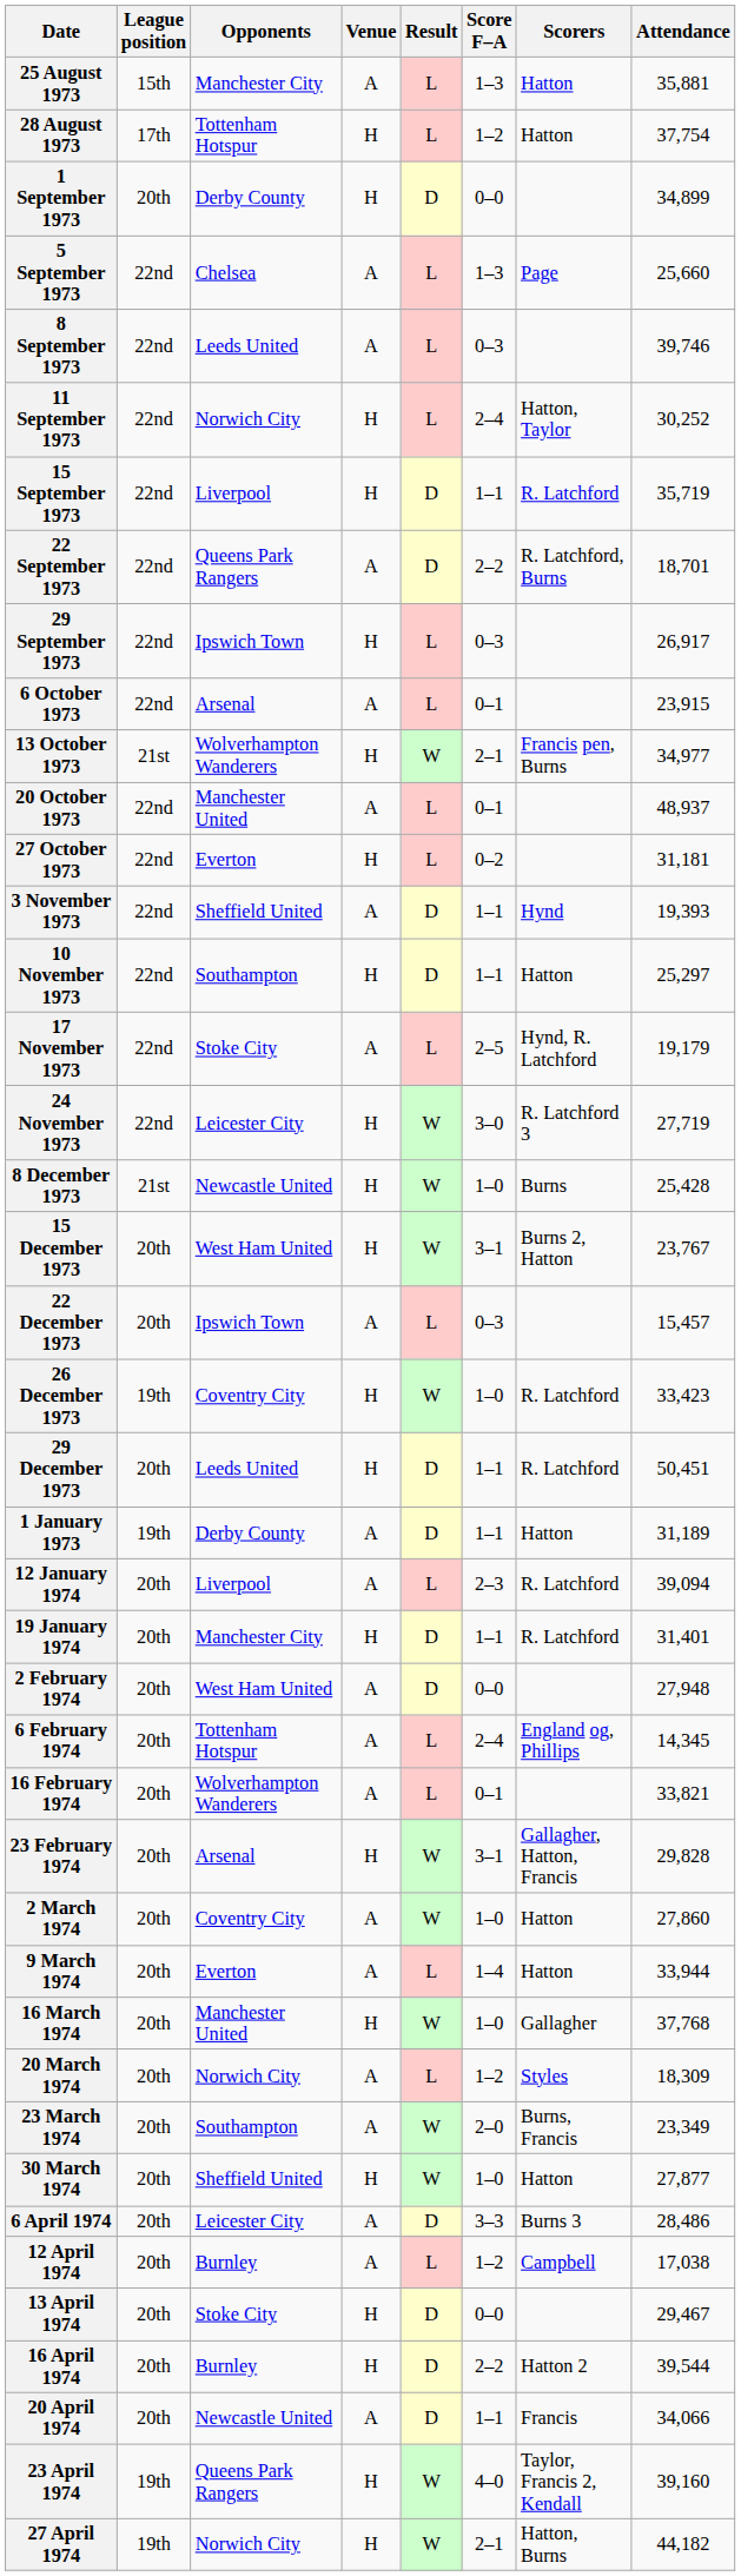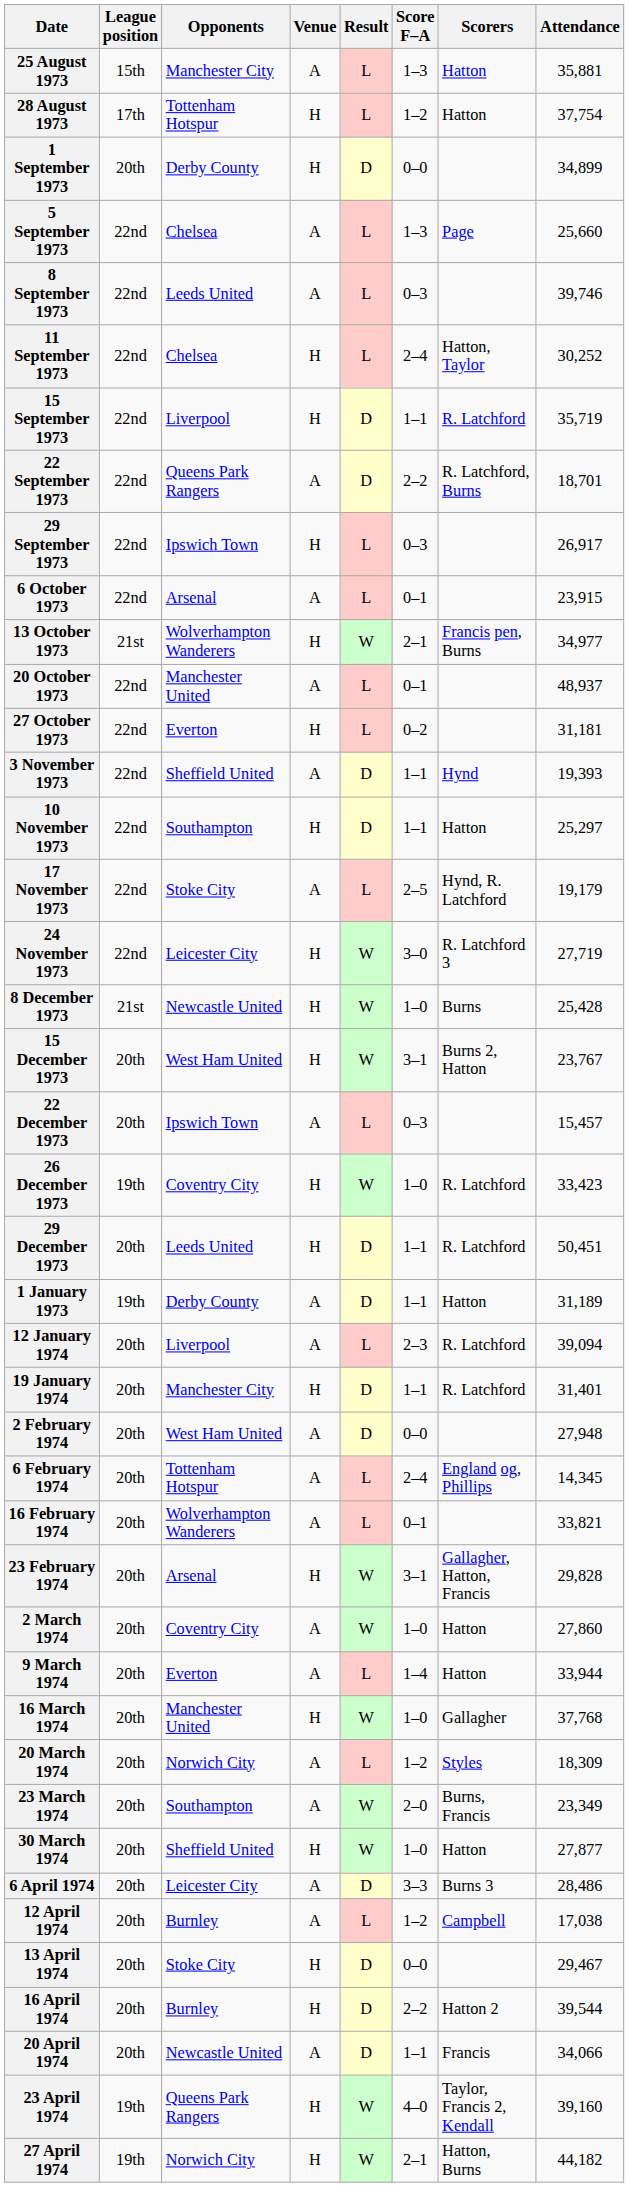 <table class="wikitable plainrowheaders" style="text-align:center">
 <tr>
 <th scope="col">Date</th>
 <th scope="col">League<br>position</th>
 <th scope="col">Opponents</th>
 <th scope="col">Venue</th>
 <th scope="col">Result</th>
 <th scope="col">Score<br>F–A</th>
 <th scope="col">Scorers</th>
 <th scope="col">Attendance</th>
 </tr>
 <tr>
 <th scope="row">25 August 1973</th>
 <td>15th</td>
 <td align="left"><a href='#'>Manchester City</a></td>
 <td>A</td>
 <td style=background:#fcc>L</td>
 <td>1–3</td>
 <td align="left"><a href='#'>Hatton</a></td>
 <td>35,881</td>
 </tr>
 <tr>
 <th scope="row">28 August 1973</th>
 <td>17th</td>
 <td align="left"><a href='#'>Tottenham Hotspur</a></td>
 <td>H</td>
 <td style=background:#fcc>L</td>
 <td>1–2</td>
 <td align="left">Hatton</td>
 <td>37,754</td>
 </tr>
 <tr>
 <th scope="row">1 September 1973</th>
 <td>20th</td>
 <td align="left"><a href='#'>Derby County</a></td>
 <td>H</td>
 <td style=background:#ffc>D</td>
 <td>0–0</td>
 <td></td>
 <td>34,899</td>
 </tr>
 <tr>
 <th scope="row">5 September 1973</th>
 <td>22nd</td>
 <td align="left"><a href='#'>Chelsea</a></td>
 <td>A</td>
 <td style=background:#fcc>L</td>
 <td>1–3</td>
 <td align="left"><a href='#'>Page</a></td>
 <td>25,660</td>
 </tr>
 <tr>
 <th scope="row">8 September 1973</th>
 <td>22nd</td>
 <td align="left"><a href='#'>Leeds United</a></td>
 <td>A</td>
 <td style=background:#fcc>L</td>
 <td>0–3</td>
 <td></td>
 <td>39,746</td>
 </tr>
 <tr>
 <th scope="row">11 September 1973</th>
 <td>22nd</td>
-<td align="left"><a href='#'>Norwich City</a></td>
+<td align="left"><a href='#'>Chelsea</a></td>
 <td>H</td>
 <td style=background:#fcc>L</td>
 <td>2–4</td>
 <td align="left">Hatton, <a href='#'>Taylor</a></td>
 <td>30,252</td>
 </tr>
 <tr>
 <th scope="row">15 September 1973</th>
 <td>22nd</td>
 <td align="left"><a href='#'>Liverpool</a></td>
 <td>H</td>
 <td style=background:#ffc>D</td>
 <td>1–1</td>
 <td align="left"><a href='#'>R. Latchford</a></td>
 <td>35,719</td>
 </tr>
 <tr>
 <th scope="row">22 September 1973</th>
 <td>22nd</td>
 <td align="left"><a href='#'>Queens Park Rangers</a></td>
 <td>A</td>
 <td style=background:#ffc>D</td>
 <td>2–2</td>
 <td align="left">R. Latchford, <a href='#'>Burns</a></td>
 <td>18,701</td>
 </tr>
 <tr>
 <th scope="row">29 September 1973</th>
 <td>22nd</td>
 <td align="left"><a href='#'>Ipswich Town</a></td>
 <td>H</td>
 <td style=background:#fcc>L</td>
 <td>0–3</td>
 <td></td>
 <td>26,917</td>
 </tr>
 <tr>
 <th scope="row">6 October 1973</th>
 <td>22nd</td>
 <td align="left"><a href='#'>Arsenal</a></td>
 <td>A</td>
 <td style=background:#fcc>L</td>
 <td>0–1</td>
 <td></td>
 <td>23,915</td>
 </tr>
 <tr>
 <th scope="row">13 October 1973</th>
 <td>21st</td>
 <td align="left"><a href='#'>Wolverhampton Wanderers</a></td>
 <td>H</td>
 <td style=background:#cfc>W</td>
 <td>2–1</td>
 <td align="left"><a href='#'>Francis</a> <a href='#'>pen</a>, Burns</td>
 <td>34,977</td>
 </tr>
 <tr>
 <th scope="row">20 October 1973</th>
 <td>22nd</td>
 <td align="left"><a href='#'>Manchester United</a></td>
 <td>A</td>
 <td style=background:#fcc>L</td>
 <td>0–1</td>
 <td></td>
 <td>48,937</td>
 </tr>
 <tr>
 <th scope="row">27 October 1973</th>
 <td>22nd</td>
 <td align="left"><a href='#'>Everton</a></td>
 <td>H</td>
 <td style=background:#fcc>L</td>
 <td>0–2</td>
 <td></td>
 <td>31,181</td>
 </tr>
 <tr>
 <th scope="row">3 November 1973</th>
 <td>22nd</td>
 <td align="left"><a href='#'>Sheffield United</a></td>
 <td>A</td>
 <td style=background:#ffc>D</td>
 <td>1–1</td>
 <td align="left"><a href='#'>Hynd</a></td>
 <td>19,393</td>
 </tr>
 <tr>
 <th scope="row">10 November 1973</th>
 <td>22nd</td>
 <td align="left"><a href='#'>Southampton</a></td>
 <td>H</td>
 <td style=background:#ffc>D</td>
 <td>1–1</td>
 <td align="left">Hatton</td>
 <td>25,297</td>
 </tr>
 <tr>
 <th scope="row">17 November 1973</th>
 <td>22nd</td>
 <td align="left"><a href='#'>Stoke City</a></td>
 <td>A</td>
 <td style=background:#fcc>L</td>
 <td>2–5</td>
 <td align="left">Hynd, R. Latchford</td>
 <td>19,179</td>
 </tr>
 <tr>
 <th scope="row">24 November 1973</th>
 <td>22nd</td>
 <td align="left"><a href='#'>Leicester City</a></td>
 <td>H</td>
 <td style=background:#cfc>W</td>
 <td>3–0</td>
 <td align="left">R. Latchford 3</td>
 <td>27,719</td>
 </tr>
 <tr>
 <th scope="row">8 December 1973</th>
 <td>21st</td>
 <td align="left"><a href='#'>Newcastle United</a></td>
 <td>H</td>
 <td style=background:#cfc>W</td>
 <td>1–0</td>
 <td align="left">Burns</td>
 <td>25,428</td>
 </tr>
 <tr>
 <th scope="row">15 December 1973</th>
 <td>20th</td>
 <td align="left"><a href='#'>West Ham United</a></td>
 <td>H</td>
 <td style=background:#cfc>W</td>
 <td>3–1</td>
 <td align="left">Burns 2, Hatton</td>
 <td>23,767</td>
 </tr>
 <tr>
 <th scope="row">22 December 1973</th>
 <td>20th</td>
 <td align="left"><a href='#'>Ipswich Town</a></td>
 <td>A</td>
 <td style=background:#fcc>L</td>
 <td>0–3</td>
 <td></td>
 <td>15,457</td>
 </tr>
 <tr>
 <th scope="row">26 December 1973</th>
 <td>19th</td>
 <td align="left"><a href='#'>Coventry City</a></td>
 <td>H</td>
 <td style=background:#cfc>W</td>
 <td>1–0</td>
 <td align="left">R. Latchford</td>
 <td>33,423</td>
 </tr>
 <tr>
 <th scope="row">29 December 1973</th>
 <td>20th</td>
 <td align="left"><a href='#'>Leeds United</a></td>
 <td>H</td>
 <td style=background:#ffc>D</td>
 <td>1–1</td>
 <td align="left">R. Latchford</td>
 <td>50,451</td>
 </tr>
 <tr>
 <th scope="row">1 January 1973</th>
 <td>19th</td>
 <td align="left"><a href='#'>Derby County</a></td>
 <td>A</td>
 <td style=background:#ffc>D</td>
 <td>1–1</td>
 <td align="left">Hatton</td>
 <td>31,189</td>
 </tr>
 <tr>
 <th scope="row">12 January 1974</th>
 <td>20th</td>
 <td align="left"><a href='#'>Liverpool</a></td>
 <td>A</td>
 <td style=background:#fcc>L</td>
 <td>2–3</td>
 <td align="left">R. Latchford</td>
 <td>39,094</td>
 </tr>
 <tr>
 <th scope="row">19 January 1974</th>
 <td>20th</td>
 <td align="left"><a href='#'>Manchester City</a></td>
 <td>H</td>
 <td style=background:#ffc>D</td>
 <td>1–1</td>
 <td align="left">R. Latchford</td>
 <td>31,401</td>
 </tr>
 <tr>
 <th scope="row">2 February 1974</th>
 <td>20th</td>
 <td align="left"><a href='#'>West Ham United</a></td>
 <td>A</td>
 <td style=background:#ffc>D</td>
 <td>0–0</td>
 <td></td>
 <td>27,948</td>
 </tr>
 <tr>
 <th scope="row">6 February 1974</th>
 <td>20th</td>
 <td align="left"><a href='#'>Tottenham Hotspur</a></td>
 <td>A</td>
 <td style=background:#fcc>L</td>
 <td>2–4</td>
 <td align="left"><a href='#'>England</a> <a href='#'>og</a>, <a href='#'>Phillips</a></td>
 <td>14,345</td>
 </tr>
 <tr>
 <th scope="row">16 February 1974</th>
 <td>20th</td>
 <td align="left"><a href='#'>Wolverhampton Wanderers</a></td>
 <td>A</td>
 <td style=background:#fcc>L</td>
 <td>0–1</td>
 <td></td>
 <td>33,821</td>
 </tr>
 <tr>
 <th scope="row">23 February 1974</th>
 <td>20th</td>
 <td align="left"><a href='#'>Arsenal</a></td>
 <td>H</td>
 <td style=background:#cfc>W</td>
 <td>3–1</td>
 <td align="left"><a href='#'>Gallagher</a>, Hatton, Francis</td>
 <td>29,828</td>
 </tr>
 <tr>
 <th scope="row">2 March 1974</th>
 <td>20th</td>
 <td align="left"><a href='#'>Coventry City</a></td>
 <td>A</td>
 <td style=background:#cfc>W</td>
 <td>1–0</td>
 <td align="left">Hatton</td>
 <td>27,860</td>
 </tr>
 <tr>
 <th scope="row">9 March 1974</th>
 <td>20th</td>
 <td align="left"><a href='#'>Everton</a></td>
 <td>A</td>
 <td style=background:#fcc>L</td>
 <td>1–4</td>
 <td align="left">Hatton</td>
 <td>33,944</td>
 </tr>
 <tr>
 <th scope="row">16 March 1974</th>
 <td>20th</td>
 <td align="left"><a href='#'>Manchester United</a></td>
 <td>H</td>
 <td style=background:#cfc>W</td>
 <td>1–0</td>
 <td align="left">Gallagher</td>
 <td>37,768</td>
 </tr>
 <tr>
 <th scope="row">20 March 1974</th>
 <td>20th</td>
 <td align="left"><a href='#'>Norwich City</a></td>
 <td>A</td>
 <td style=background:#fcc>L</td>
 <td>1–2</td>
 <td align="left"><a href='#'>Styles</a></td>
 <td>18,309</td>
 </tr>
 <tr>
 <th scope="row">23 March 1974</th>
 <td>20th</td>
 <td align="left"><a href='#'>Southampton</a></td>
 <td>A</td>
 <td style=background:#cfc>W</td>
 <td>2–0</td>
 <td align="left">Burns, Francis</td>
 <td>23,349</td>
 </tr>
 <tr>
 <th scope="row">30 March 1974</th>
 <td>20th</td>
 <td align="left"><a href='#'>Sheffield United</a></td>
 <td>H</td>
 <td style=background:#cfc>W</td>
 <td>1–0</td>
 <td align="left">Hatton</td>
 <td>27,877</td>
 </tr>
 <tr>
 <th scope="row">6 April 1974</th>
 <td>20th</td>
 <td align="left"><a href='#'>Leicester City</a></td>
 <td>A</td>
 <td style=background:#ffc>D</td>
 <td>3–3</td>
 <td align="left">Burns 3</td>
 <td>28,486</td>
 </tr>
 <tr>
 <th scope="row">12 April 1974</th>
 <td>20th</td>
 <td align="left"><a href='#'>Burnley</a></td>
 <td>A</td>
 <td style=background:#fcc>L</td>
 <td>1–2</td>
 <td align="left"><a href='#'>Campbell</a></td>
 <td>17,038</td>
 </tr>
 <tr>
 <th scope="row">13 April 1974</th>
 <td>20th</td>
 <td align="left"><a href='#'>Stoke City</a></td>
 <td>H</td>
 <td style=background:#ffc>D</td>
 <td>0–0</td>
 <td></td>
 <td>29,467</td>
 </tr>
 <tr>
 <th scope="row">16 April 1974</th>
 <td>20th</td>
 <td align="left"><a href='#'>Burnley</a></td>
 <td>H</td>
 <td style=background:#ffc>D</td>
 <td>2–2</td>
 <td align="left">Hatton 2</td>
 <td>39,544</td>
 </tr>
 <tr>
 <th scope="row">20 April 1974</th>
 <td>20th</td>
 <td align="left"><a href='#'>Newcastle United</a></td>
 <td>A</td>
 <td style=background:#ffc>D</td>
 <td>1–1</td>
 <td align="left">Francis</td>
 <td>34,066</td>
 </tr>
 <tr>
 <th scope="row">23 April 1974</th>
 <td>19th</td>
 <td align="left"><a href='#'>Queens Park Rangers</a></td>
 <td>H</td>
 <td style=background:#cfc>W</td>
 <td>4–0</td>
 <td align="left">Taylor, Francis 2, <a href='#'>Kendall</a></td>
 <td>39,160</td>
 </tr>
 <tr>
 <th scope="row">27 April 1974</th>
 <td>19th</td>
 <td align="left"><a href='#'>Norwich City</a></td>
 <td>H</td>
 <td style=background:#cfc>W</td>
 <td>2–1</td>
 <td align="left">Hatton, Burns</td>
 <td>44,182</td>
 </tr>
 </table>
